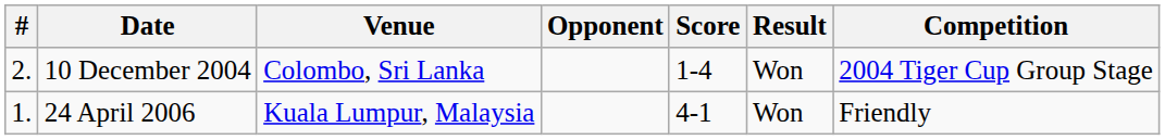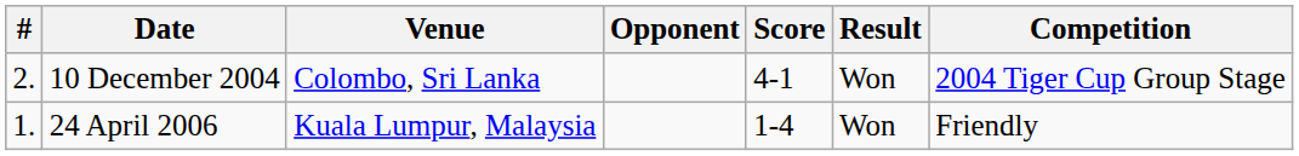 <table class="wikitable">
 <tr>
 <th>#</th>
 <th>Date</th>
 <th>Venue</th>
 <th>Opponent</th>
 <th>Score</th>
 <th>Result</th>
 <th>Competition</th>
 </tr>
 <tr>
 <td>2.</td>
 <td>10 December 2004</td>
 <td><a href='#'>Colombo</a>, <a href='#'>Sri Lanka</a></td>
 <td></td>
-<td>1-4</td>
+<td>4-1</td>
 <td>Won</td>
 <td><a href='#'>2004 Tiger Cup</a> Group Stage</td>
 </tr>
 <tr>
 <td>1.</td>
 <td>24 April 2006</td>
 <td><a href='#'>Kuala Lumpur</a>, <a href='#'>Malaysia</a></td>
 <td></td>
-<td>4-1</td>
+<td>1-4</td>
 <td>Won</td>
 <td>Friendly</td>
 </tr>
 </table>
